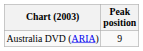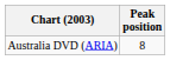 <table class="wikitable sortable plainrowheaders" style="text-align:center">
 <tr>
 <th>Chart (2003)</th>
 <th>Peak<br> position</th>
 </tr>
 <tr>
 <td>Australia DVD (<a href='#'>ARIA</a>)</td>
-<td align="center">9</td>
+<td align="center">8</td>
 </tr>
 </table>
